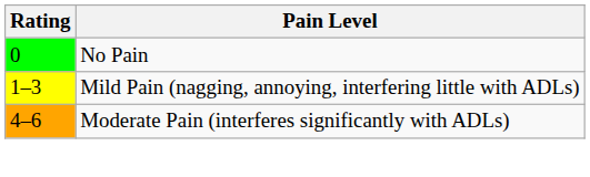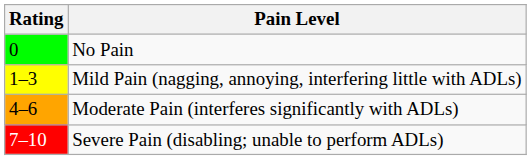 <table class="wikitable" border="1">
 <tr>
 <th>Rating</th>
 <th>Pain Level</th>
 </tr>
 <tr>
 <td style="background:lime;">0</td>
 <td>No Pain</td>
 </tr>
 <tr>
 <td style="background:yellow;">1–3</td>
 <td>Mild Pain (nagging, annoying, interfering little with ADLs)</td>
 </tr>
 <tr>
 <td style="background:orange;">4–6</td>
 <td>Moderate Pain (interferes significantly with ADLs)</td>
 </tr>
+<tr>
+<td style="color:white; background:red;">7–10</td>
+<td>Severe Pain (disabling; unable to perform ADLs)</td>
+</tr>
 </table>
